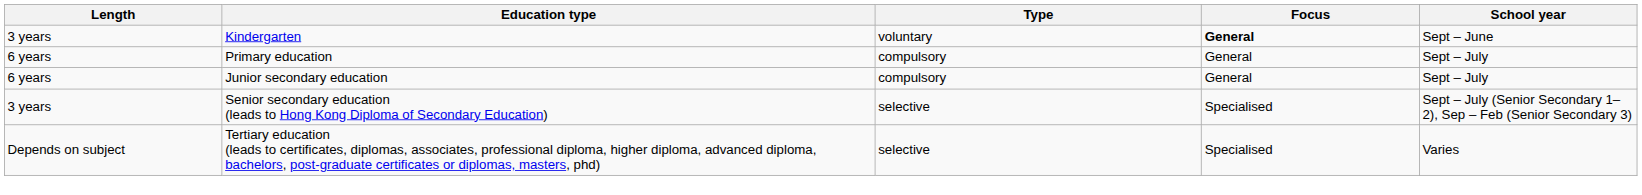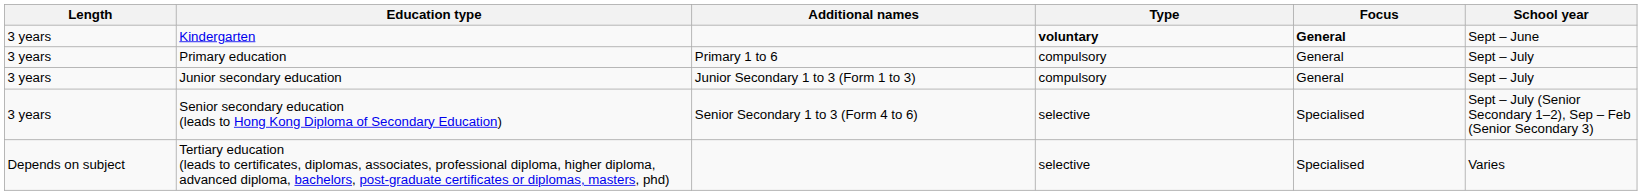 <table class="wikitable">
 <tr>
 <th width="10%">Length</th>
 <th width="30%">Education type</th>
+<th width="20%">Additional names</th>
 <th width="15%">Type</th>
 <th width="10%">Focus</th>
 <th width="10%">School year</th>
 </tr>
 <tr>
 <td>3 years</td>
 <td><a href='#'>Kindergarten</a></td>
-<td>voluntary</td>
+<td></td>
+<td><strong>voluntary</strong></td>
 <td><strong>General</strong></td>
 <td>Sept – June</td>
 </tr>
 <tr>
-<td>6 years</td>
+<td>3 years</td>
 <td>Primary education</td>
+<td>Primary 1 to 6</td>
 <td>compulsory</td>
 <td>General</td>
 <td>Sept – July</td>
 </tr>
 <tr>
-<td>6 years</td>
+<td>3 years</td>
 <td>Junior secondary education</td>
+<td>Junior Secondary 1 to 3 (Form 1 to 3)</td>
 <td>compulsory</td>
 <td>General</td>
 <td>Sept – July</td>
 </tr>
 <tr>
 <td>3 years</td>
 <td>Senior secondary education<br>(leads to <a href='#'>Hong Kong Diploma of Secondary Education</a>)</td>
+<td>Senior Secondary 1 to 3 (Form 4 to 6)</td>
 <td>selective</td>
 <td>Specialised</td>
 <td>Sept – July (Senior Secondary 1–2), Sep – Feb (Senior Secondary 3)</td>
 </tr>
 <tr>
 <td>Depends on subject</td>
 <td>Tertiary education <br>(leads to certificates, diplomas, associates, professional diploma, higher diploma, advanced diploma, <a href='#'>bachelors</a>, <a href='#'>post-graduate certificates or diplomas, masters</a>, phd)</td>
+<td></td>
 <td>selective</td>
 <td>Specialised</td>
 <td>Varies</td>
 </tr>
 </table>
